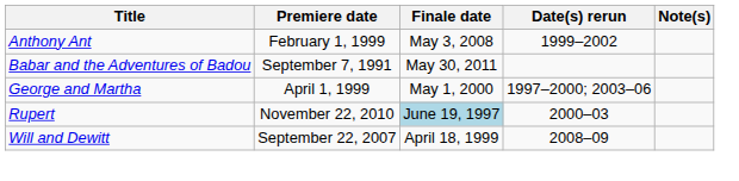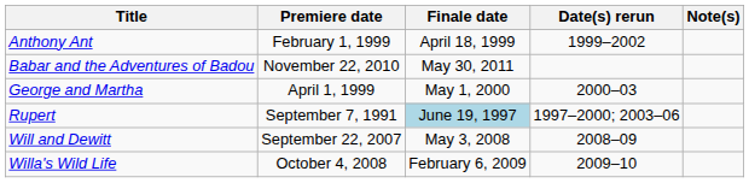 <table class="wikitable plainrowheaders sortable" style="text-align:center;">
 <tr>
 <th scope="col">Title</th>
 <th scope="col">Premiere date</th>
 <th scope="col">Finale date</th>
 <th scope="col">Date(s) rerun</th>
 <th class="unsortable">Note(s)</th>
 </tr>
 <tr>
 <td scope="row" style="text-align:left;"><em><a href='#'>Anthony Ant</a></em></td>
 <td>February 1, 1999</td>
-<td>May 3, 2008</td>
+<td>April 18, 1999</td>
 <td>1999–2002</td>
 <td></td>
 </tr>
 <tr>
 <td scope="row" style="text-align:left;"><em><a href='#'>Babar and the Adventures of Badou</a></em></td>
-<td>September 7, 1991</td>
+<td>November 22, 2010</td>
 <td>May 30, 2011</td>
 <td></td>
 <td></td>
 </tr>
 <tr>
 <td scope="row" style="text-align:left;"><em><a href='#'>George and Martha</a></em></td>
 <td>April 1, 1999</td>
 <td>May 1, 2000</td>
-<td>1997–2000; 2003–06</td>
+<td>2000–03</td>
 <td></td>
 </tr>
 <tr>
 <td scope="row" style="text-align:left;"><em><a href='#'>Rupert</a></em></td>
-<td>November 22, 2010</td>
+<td>September 7, 1991</td>
 <td style="background: lightblue;">June 19, 1997</td>
-<td>2000–03</td>
+<td>1997–2000; 2003–06</td>
 <td></td>
 </tr>
 <tr>
 <td scope="row" style="text-align:left;"><em><a href='#'>Will and Dewitt</a></em></td>
 <td>September 22, 2007</td>
-<td>April 18, 1999</td>
+<td>May 3, 2008</td>
 <td>2008–09</td>
 <td></td>
 </tr>
+<tr>
+<td scope="row" style="text-align:left;"><em><a href='#'>Willa's Wild Life</a></em></td>
+<td>October 4, 2008</td>
+<td>February 6, 2009</td>
+<td>2009–10</td>
+<td></td>
+</tr>
 </table>
